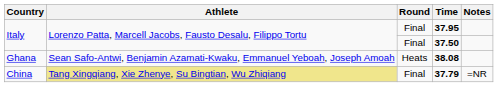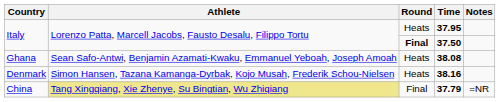 <table class="wikitable sortable" style="text-align:center">
 <tr>
 <th>Country</th>
 <th>Athlete</th>
 <th>Round</th>
 <th>Time</th>
 <th>Notes</th>
 </tr>
 <tr>
 <td rowspan=2 align=left><a href='#'>Italy</a></td>
 <td rowspan=2 align=left><a href='#'>Lorenzo Patta</a>, <a href='#'>Marcell Jacobs</a>, <a href='#'>Fausto Desalu</a>, <a href='#'>Filippo Tortu</a></td>
-<td>Final</td>
+<td>Heats</td>
 <td><strong>37.95</strong></td>
 <td></td>
 </tr>
 <tr>
-<td>Final</td>
+<td><strong>Final</strong></td>
 <td><strong>37.50</strong></td>
 <td></td>
 </tr>
 <tr>
 <td align=left><a href='#'>Ghana</a></td>
 <td align=left><a href='#'>Sean Safo-Antwi</a>, <a href='#'>Benjamin Azamati-Kwaku</a>, <a href='#'>Emmanuel Yeboah</a>, <a href='#'>Joseph Amoah</a></td>
 <td>Heats</td>
 <td><strong>38.08</strong></td>
 <td></td>
 </tr>
 <tr>
+<td align=left><a href='#'>Denmark</a></td>
+<td align=left><a href='#'>Simon Hansen</a>, <a href='#'>Tazana Kamanga-Dyrbak</a>, <a href='#'>Kojo Musah</a>, <a href='#'>Frederik Schou-Nielsen</a></td>
+<td>Heats</td>
+<td><strong>38.16</strong></td>
+<td></td>
+</tr>
+<tr>
 <td align=left><a href='#'>China</a></td>
 <td align=left style="background: khaki;"><a href='#'>Tang Xingqiang</a>, <a href='#'>Xie Zhenye</a>, <a href='#'>Su Bingtian</a>, <a href='#'>Wu Zhiqiang</a></td>
 <td>Final</td>
 <td><strong>37.79</strong></td>
 <td>=NR</td>
 </tr>
 </table>
